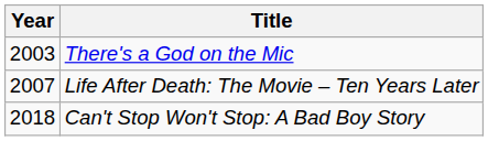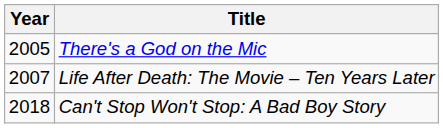 <table class="wikitable">
 <tr>
 <th>Year</th>
 <th>Title</th>
 </tr>
 <tr>
-<td>2003</td>
+<td>2005</td>
 <td><em><a href='#'>There's a God on the Mic</a></em></td>
 </tr>
 <tr>
 <td>2007</td>
 <td><em>Life After Death: The Movie – Ten Years Later</em></td>
 </tr>
 <tr>
 <td>2018</td>
 <td><em>Can't Stop Won't Stop: A Bad Boy Story</em></td>
 </tr>
 </table>
